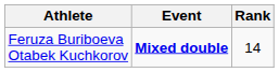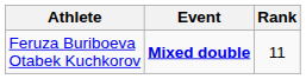 <table class="wikitable" style="font-size:100%">
 <tr>
 <th>Athlete</th>
 <th>Event</th>
 <th>Rank</th>
 </tr>
 <tr>
 <td><a href='#'>Feruza Buriboeva</a><br><a href='#'>Otabek Kuchkorov</a></td>
 <td><strong><a href='#'>Mixed double</a></strong></td>
-<td align=center>14</td>
+<td align=center>11</td>
 </tr>
 </table>
